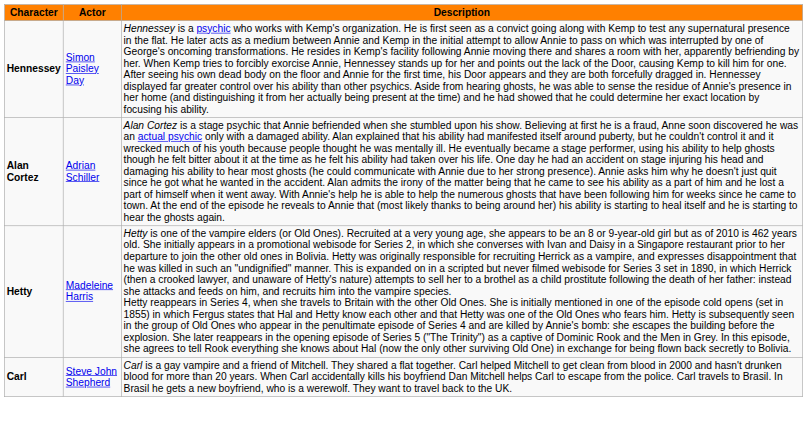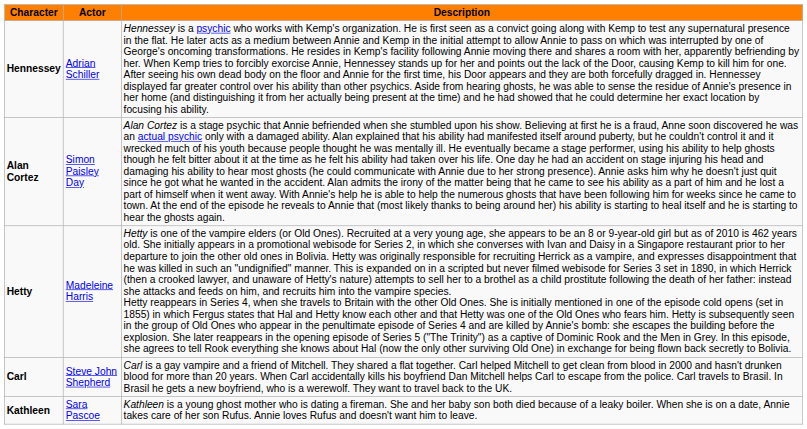 <table class="wikitable sortable">
 <tr>
 <th style="background:#FF8000;">Character</th>
 <th style="background:#FF8000;">Actor</th>
 <th style="background:#FF8000;">Description</th>
 </tr>
 <tr>
 <td> <strong>Hennessey</strong></td>
-<td><a href='#'>Simon Paisley Day</a></td>
+<td><a href='#'>Adrian Schiller</a></td>
 <td><em>Hennessey</em> is a <a href='#'>psychic</a> who works with Kemp's organization. He is first seen as a convict going along with Kemp to test any supernatural presence in the flat. He later acts as a medium between Annie and Kemp in the initial attempt to allow Annie to pass on which was interrupted by one of George's oncoming transformations. He resides in Kemp's facility following Annie moving there and shares a room with her, apparently befriending by her. When Kemp tries to forcibly exorcise Annie, Hennessey stands up for her and points out the lack of the Door, causing Kemp to kill him for one. After seeing his own dead body on the floor and Annie for the first time, his Door appears and they are both forcefully dragged in. Hennessey displayed far greater control over his ability than other psychics. Aside from hearing ghosts, he was able to sense the residue of Annie's presence in her home (and distinguishing it from her actually being present at the time) and he had showed that he could determine her exact location by focusing his ability.</td>
 </tr>
 <tr>
 <td> <strong>Alan Cortez</strong></td>
-<td><a href='#'>Adrian Schiller</a></td>
+<td><a href='#'>Simon Paisley Day</a></td>
 <td><em>Alan Cortez</em> is a stage psychic that Annie befriended when she stumbled upon his show. Believing at first he is a fraud, Anne soon discovered he was an <a href='#'>actual psychic</a> only with a damaged ability. Alan explained that his ability had manifested itself around puberty, but he couldn't control it and it wrecked much of his youth because people thought he was mentally ill. He eventually became a stage performer, using his ability to help ghosts though he felt bitter about it at the time as he felt his ability had taken over his life. One day he had an accident on stage injuring his head and damaging his ability to hear most ghosts (he could communicate with Annie due to her strong presence). Annie asks him why he doesn't just quit since he got what he wanted in the accident. Alan admits the irony of the matter being that he came to see his ability as a part of him and he lost a part of himself when it went away. With Annie's help he is able to help the numerous ghosts that have been following him for weeks since he came to town. At the end of the episode he reveals to Annie that (most likely thanks to being around her) his ability is starting to heal itself and he is starting to hear the ghosts again.</td>
 </tr>
 <tr>
 <td> <strong>Hetty</strong></td>
 <td><a href='#'>Madeleine Harris</a></td>
 <td><em>Hetty</em> is one of the vampire elders (or Old Ones). Recruited at a very young age, she appears to be an 8 or 9-year-old girl but as of 2010 is 462 years old. She initially appears in a promotional webisode for Series 2, in which she converses with Ivan and Daisy in a Singapore restaurant prior to her departure to join the other old ones in Bolivia. Hetty was originally responsible for recruiting Herrick as a vampire, and expresses disappointment that he was killed in such an "undignified" manner. This is expanded on in a scripted but never filmed webisode for Series 3 set in 1890, in which Herrick (then a crooked lawyer, and unaware of Hetty's nature) attempts to sell her to a brothel as a child prostitute following the death of her father: instead she attacks and feeds on him, and recruits him into the vampire species.<br>Hetty reappears in Series 4, when she travels to Britain with the other Old Ones. She is initially mentioned in one of the episode cold opens (set in 1855) in which Fergus states that Hal and Hetty know each other and that Hetty was one of the Old Ones who fears him. Hetty is subsequently seen in the group of Old Ones who appear in the penultimate episode of Series 4 and are killed by Annie's bomb: she escapes the building before the explosion. She later reappears in the opening episode of Series 5 ("The Trinity") as a captive of Dominic Rook and the Men in Grey. In this episode, she agrees to tell Rook everything she knows about Hal (now the only other surviving Old One) in exchange for being flown back secretly to Bolivia.</td>
 </tr>
 <tr>
 <td> <strong>Carl</strong></td>
 <td><a href='#'>Steve John Shepherd</a></td>
 <td><em>Carl</em> is a gay vampire and a friend of Mitchell. They shared a flat together. Carl helped Mitchell to get clean from blood in 2000 and hasn't drunken blood for more than 20 years. When Carl accidentally kills his boyfriend Dan Mitchell helps Carl to escape from the police. Carl travels to Brasil. In Brasil he gets a new boyfriend, who is a werewolf. They want to travel back to the UK.</td>
 </tr>
+<tr>
+<td> <strong>Kathleen</strong></td>
+<td><a href='#'>Sara Pascoe</a></td>
+<td><em>Kathleen</em> is a young ghost mother who is dating a fireman. She and her baby son both died because of a leaky boiler. When she is on a date, Annie takes care of her son Rufus. Annie loves Rufus and doesn't want him to leave.</td>
+</tr>
 </table>
